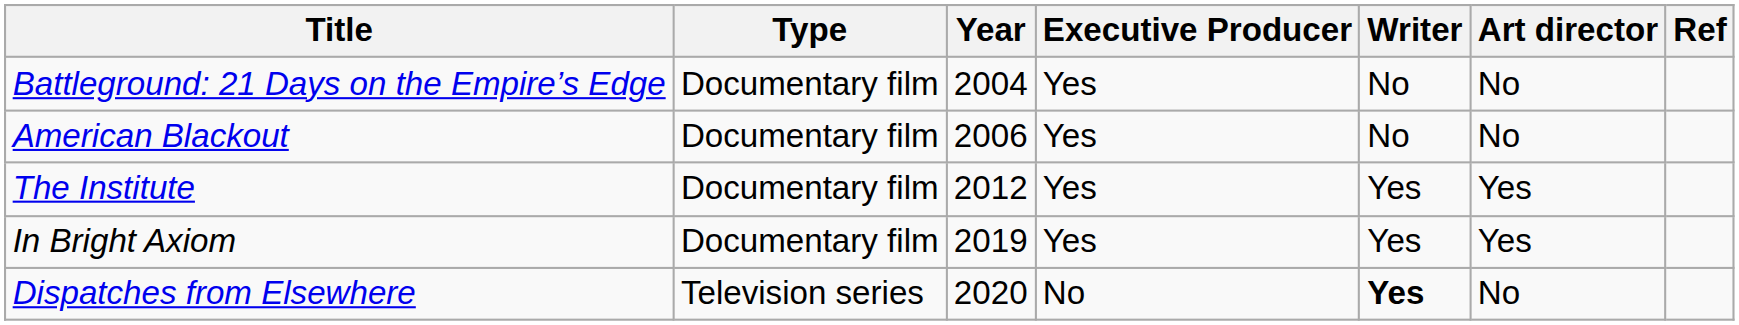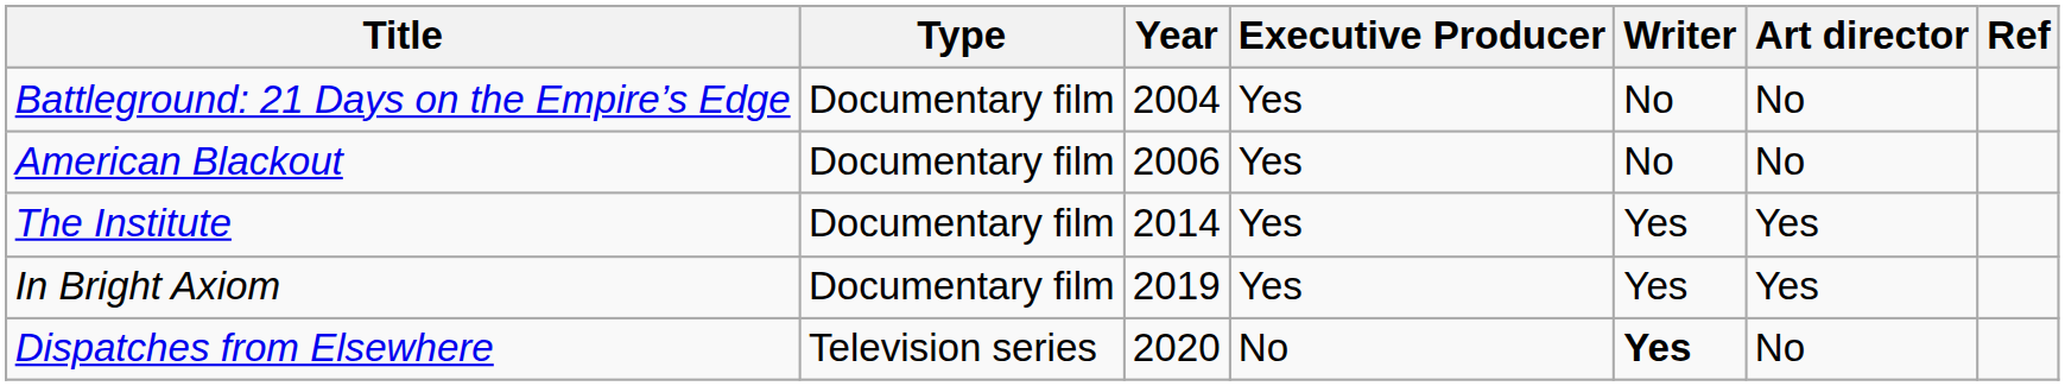 <table class="wikitable">
 <tr>
 <th>Title</th>
 <th>Type</th>
 <th>Year</th>
 <th>Executive Producer</th>
 <th>Writer</th>
 <th>Art director</th>
 <th>Ref</th>
 </tr>
 <tr>
 <td><em><a href='#'>Battleground: 21 Days on the Empire’s Edge</a></em></td>
 <td>Documentary film</td>
 <td>2004</td>
 <td>Yes</td>
 <td>No</td>
 <td>No</td>
 <td></td>
 </tr>
 <tr>
 <td><em><a href='#'>American Blackout</a></em></td>
 <td>Documentary film</td>
 <td>2006</td>
 <td>Yes</td>
 <td>No</td>
 <td>No</td>
 <td></td>
 </tr>
 <tr>
 <td><em><a href='#'>The Institute</a></em></td>
 <td>Documentary film</td>
-<td>2012</td>
+<td>2014</td>
 <td>Yes</td>
 <td>Yes</td>
 <td>Yes</td>
 <td></td>
 </tr>
 <tr>
 <td><em>In Bright Axiom</em></td>
 <td>Documentary film</td>
 <td>2019</td>
 <td>Yes</td>
 <td>Yes</td>
 <td>Yes</td>
 <td></td>
 </tr>
 <tr>
 <td><em><a href='#'>Dispatches from Elsewhere</a></em></td>
 <td>Television series</td>
 <td>2020</td>
 <td>No</td>
 <td><strong>Yes</strong></td>
 <td>No</td>
 <td></td>
 </tr>
 </table>
